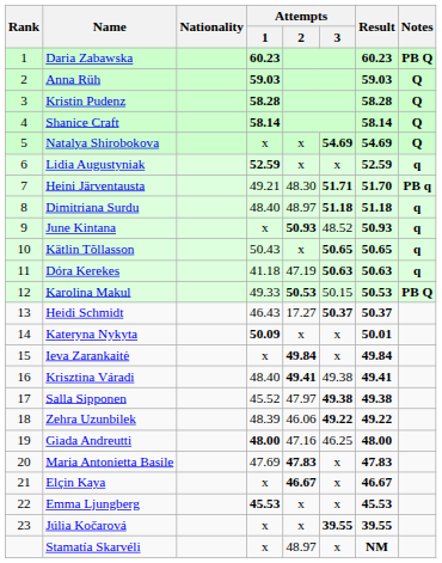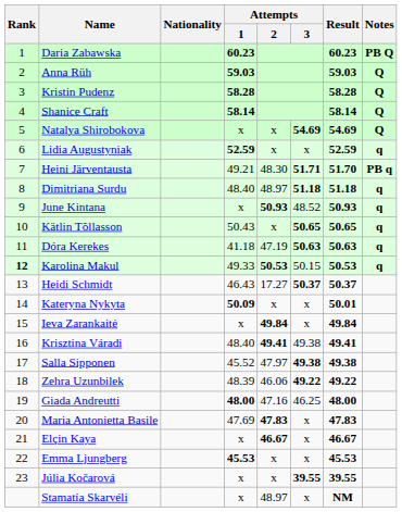 <table class="wikitable sortable" style="text-align:center">
 <tr>
 <th rowspan=2>Rank</th>
 <th rowspan=2>Name</th>
 <th rowspan=2>Nationality</th>
 <th colspan=3>Attempts</th>
 <th rowspan=2>Result</th>
 <th rowspan=2>Notes</th>
 </tr>
 <tr>
 <th>1</th>
 <th>2</th>
 <th>3</th>
 </tr>
 <tr bgcolor=ccffcc>
 <td>1</td>
 <td align=left><a href='#'>Daria Zabawska</a></td>
 <td align=left></td>
 <td><strong>60.23</strong></td>
 <td colspan=2></td>
 <td><strong>60.23</strong></td>
 <td><strong>PB Q</strong></td>
 </tr>
 <tr bgcolor=ccffcc>
 <td>2</td>
 <td align=left><a href='#'>Anna Rüh</a></td>
 <td align=left></td>
 <td><strong>59.03</strong></td>
 <td colspan=2></td>
 <td><strong>59.03</strong></td>
 <td><strong>Q</strong></td>
 </tr>
 <tr bgcolor=ccffcc>
 <td>3</td>
 <td align=left><a href='#'>Kristin Pudenz</a></td>
 <td align=left></td>
 <td><strong>58.28</strong></td>
 <td colspan=2></td>
 <td><strong>58.28</strong></td>
 <td><strong>Q</strong></td>
 </tr>
 <tr bgcolor=ccffcc>
 <td>4</td>
 <td align=left><a href='#'>Shanice Craft</a></td>
 <td align=left></td>
 <td><strong>58.14</strong></td>
 <td colspan=2></td>
 <td><strong>58.14</strong></td>
 <td><strong>Q</strong></td>
 </tr>
 <tr bgcolor=ccffcc>
 <td>5</td>
 <td align=left><a href='#'>Natalya Shirobokova</a></td>
 <td align=left></td>
 <td>x</td>
 <td>x</td>
 <td><strong>54.69</strong></td>
 <td><strong>54.69</strong></td>
 <td><strong>Q</strong></td>
 </tr>
 <tr bgcolor=ddffdd>
 <td>6</td>
 <td align=left><a href='#'>Lidia Augustyniak</a></td>
 <td align=left></td>
 <td><strong>52.59</strong></td>
 <td>x</td>
 <td>x</td>
 <td><strong>52.59</strong></td>
 <td><strong>q</strong></td>
 </tr>
 <tr bgcolor=ddffdd>
 <td>7</td>
 <td align=left><a href='#'>Heini Järventausta</a></td>
 <td align=left></td>
 <td>49.21</td>
 <td>48.30</td>
 <td><strong>51.71</strong></td>
 <td><strong>51.70</strong></td>
 <td><strong>PB q</strong></td>
 </tr>
 <tr bgcolor=ddffdd>
 <td>8</td>
 <td align=left><a href='#'>Dimitriana Surdu</a></td>
 <td align=left></td>
 <td>48.40</td>
 <td>48.97</td>
 <td><strong>51.18</strong></td>
 <td><strong>51.18</strong></td>
 <td><strong>q</strong></td>
 </tr>
 <tr bgcolor=ddffdd>
 <td>9</td>
 <td align=left><a href='#'>June Kintana</a></td>
 <td align=left></td>
 <td>x</td>
 <td><strong>50.93</strong></td>
 <td>48.52</td>
 <td><strong>50.93</strong></td>
 <td><strong>q</strong></td>
 </tr>
 <tr bgcolor=ddffdd>
 <td>10</td>
 <td align=left><a href='#'>Kätlin Tõllasson</a></td>
 <td align=left></td>
 <td>50.43</td>
 <td>x</td>
 <td><strong>50.65</strong></td>
 <td><strong>50.65</strong></td>
 <td><strong>q</strong></td>
 </tr>
 <tr bgcolor=ddffdd>
 <td>11</td>
 <td align=left><a href='#'>Dóra Kerekes</a></td>
 <td align=left></td>
 <td>41.18</td>
 <td>47.19</td>
 <td><strong>50.63</strong></td>
 <td><strong>50.63</strong></td>
 <td><strong>q</strong></td>
 </tr>
 <tr bgcolor=ddffdd>
-<td>12</td>
+<td><strong>12</strong></td>
 <td align=left><a href='#'>Karolina Makul</a></td>
 <td align=left></td>
 <td>49.33</td>
 <td><strong>50.53</strong></td>
 <td>50.15</td>
 <td><strong>50.53</strong></td>
-<td><strong>PB Q</strong></td>
+<td><strong>q</strong></td>
 </tr>
 <tr>
 <td>13</td>
 <td align=left><a href='#'>Heidi Schmidt</a></td>
 <td align=left></td>
 <td>46.43</td>
 <td>17.27</td>
 <td><strong>50.37</strong></td>
 <td><strong>50.37</strong></td>
 <td></td>
 </tr>
 <tr>
 <td>14</td>
 <td align=left><a href='#'>Kateryna Nykyta</a></td>
 <td align=left></td>
 <td><strong>50.09</strong></td>
 <td>x</td>
 <td>x</td>
 <td><strong>50.01</strong></td>
 <td></td>
 </tr>
 <tr>
 <td>15</td>
 <td align=left><a href='#'>Ieva Zarankaitė</a></td>
 <td align=left></td>
 <td>x</td>
 <td><strong>49.84</strong></td>
 <td>x</td>
 <td><strong>49.84</strong></td>
 <td></td>
 </tr>
 <tr>
 <td>16</td>
 <td align=left><a href='#'>Krisztina Váradi</a></td>
 <td align=left></td>
 <td>48.40</td>
 <td><strong>49.41</strong></td>
 <td>49.38</td>
 <td><strong>49.41</strong></td>
 <td></td>
 </tr>
 <tr>
 <td>17</td>
 <td align=left><a href='#'>Salla Sipponen</a></td>
 <td align=left></td>
 <td>45.52</td>
 <td>47.97</td>
 <td><strong>49.38</strong></td>
 <td><strong>49.38</strong></td>
 <td></td>
 </tr>
 <tr>
 <td>18</td>
 <td align=left><a href='#'>Zehra Uzunbilek</a></td>
 <td align=left></td>
 <td>48.39</td>
 <td>46.06</td>
 <td><strong>49.22</strong></td>
 <td><strong>49.22</strong></td>
 <td></td>
 </tr>
 <tr>
 <td>19</td>
 <td align=left><a href='#'>Giada Andreutti</a></td>
 <td align=left></td>
 <td><strong>48.00</strong></td>
 <td>47.16</td>
 <td>46.25</td>
 <td><strong>48.00</strong></td>
 <td></td>
 </tr>
 <tr>
 <td>20</td>
 <td align=left><a href='#'>Maria Antonietta Basile</a></td>
 <td align=left></td>
 <td>47.69</td>
 <td><strong>47.83</strong></td>
 <td>x</td>
 <td><strong>47.83</strong></td>
 <td></td>
 </tr>
 <tr>
 <td>21</td>
 <td align=left><a href='#'>Elçin Kaya</a></td>
 <td align=left></td>
 <td>x</td>
 <td><strong>46.67</strong></td>
 <td>x</td>
 <td><strong>46.67</strong></td>
 <td></td>
 </tr>
 <tr>
 <td>22</td>
 <td align=left><a href='#'>Emma Ljungberg</a></td>
 <td align=left></td>
 <td><strong>45.53</strong></td>
 <td>x</td>
 <td>x</td>
 <td><strong>45.53</strong></td>
 <td></td>
 </tr>
 <tr>
 <td>23</td>
 <td align=left><a href='#'>Júlia Kočarová</a></td>
 <td align=left></td>
 <td>x</td>
 <td>x</td>
 <td><strong>39.55</strong></td>
 <td><strong>39.55</strong></td>
 <td></td>
 </tr>
 <tr>
 <td></td>
 <td align=left><a href='#'>Stamatía Skarvéli</a></td>
 <td align=left></td>
 <td>x</td>
 <td>48.97</td>
 <td>x</td>
 <td><strong>NM</strong></td>
 <td></td>
 </tr>
 </table>
